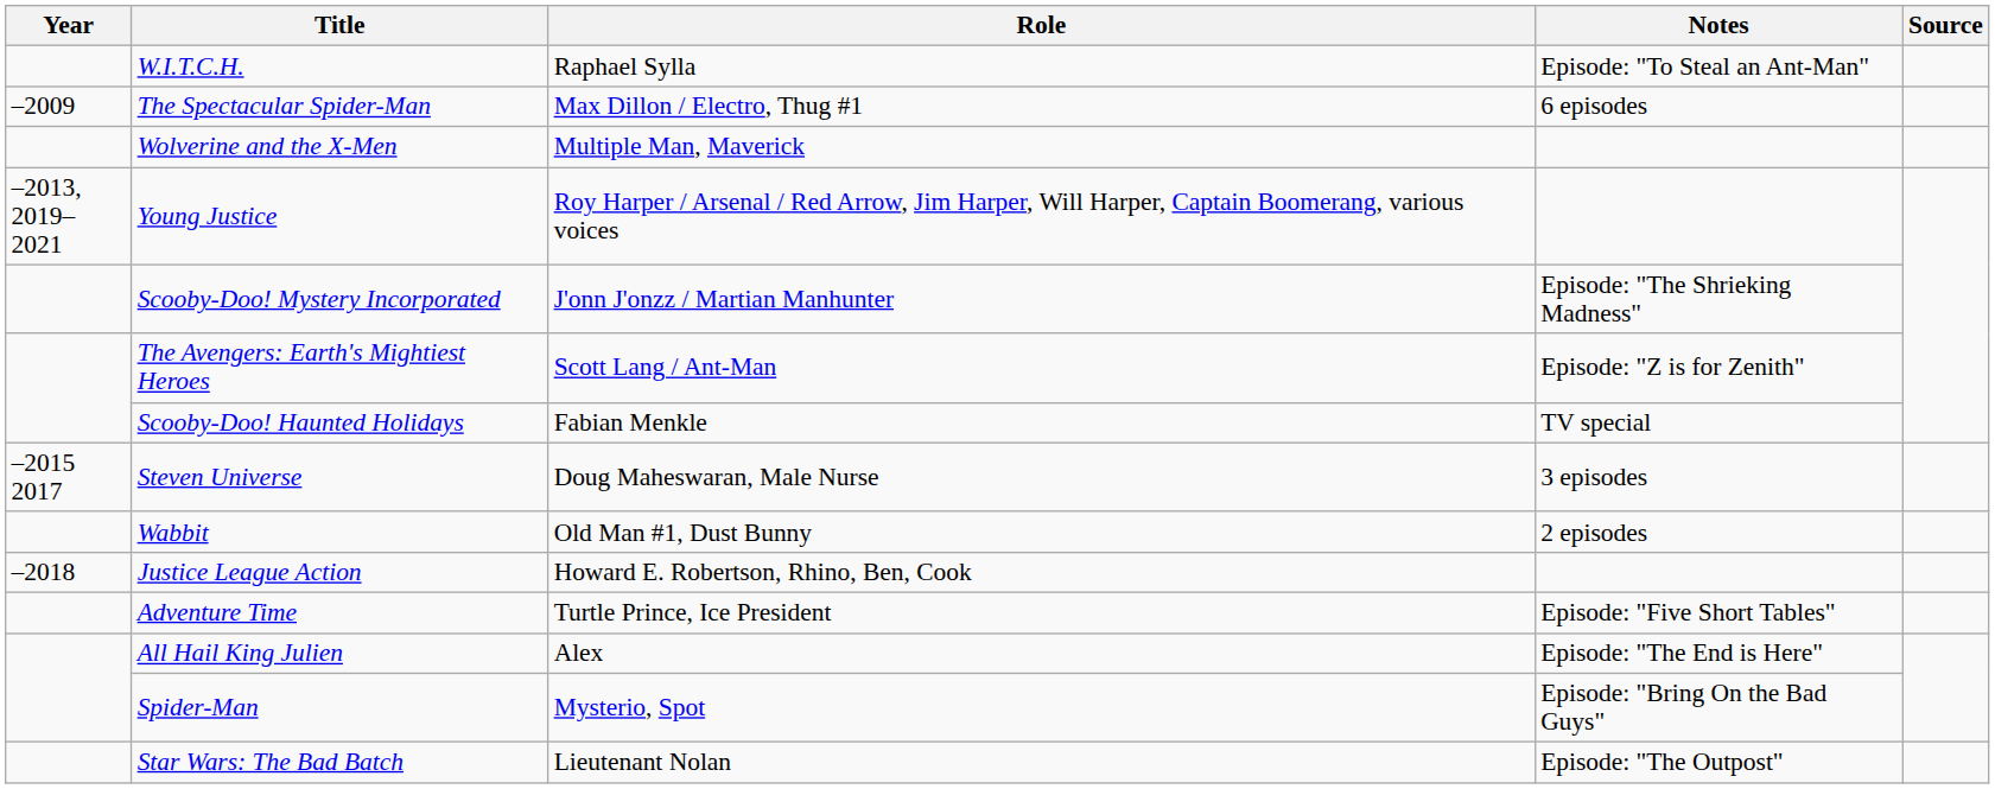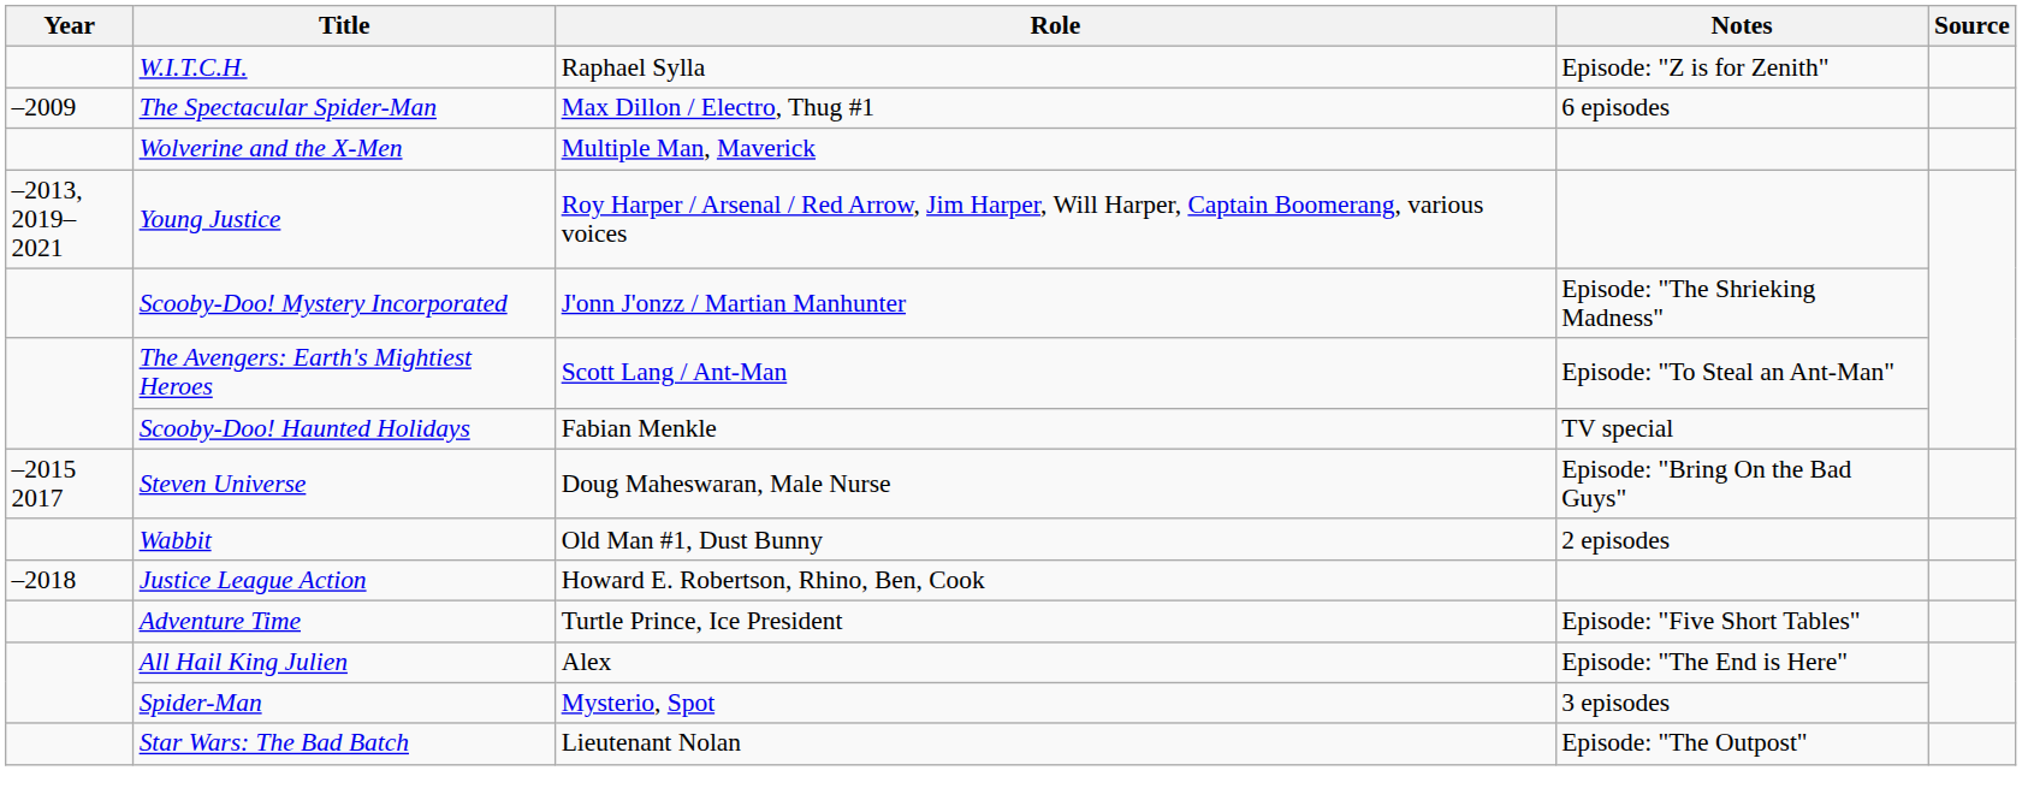 <table class="wikitable sortable plainrowheaders">
 <tr>
 <th>Year</th>
 <th>Title</th>
 <th>Role</th>
 <th class="unsortable">Notes</th>
 <th class="unsortable">Source</th>
 </tr>
 <tr>
 <td></td>
 <td><em><a href='#'>W.I.T.C.H.</a></em></td>
 <td>Raphael Sylla</td>
-<td>Episode: "To Steal an Ant-Man"</td>
+<td>Episode: "Z is for Zenith"</td>
 <td> </td>
 </tr>
 <tr>
 <td>–2009</td>
 <td><em><a href='#'>The Spectacular Spider-Man</a></em></td>
 <td><a href='#'>Max Dillon / Electro</a>, Thug #1</td>
 <td>6 episodes</td>
 <td></td>
 </tr>
 <tr>
 <td></td>
 <td><em><a href='#'>Wolverine and the X-Men</a></em></td>
 <td><a href='#'>Multiple Man</a>, <a href='#'>Maverick</a></td>
 <td></td>
 <td></td>
 </tr>
 <tr>
 <td>–2013,<br>2019–2021</td>
 <td><em><a href='#'>Young Justice</a></em></td>
 <td><a href='#'>Roy Harper / Arsenal / Red Arrow</a>, <a href='#'>Jim Harper</a>, Will Harper, <a href='#'>Captain Boomerang</a>, various voices</td>
 <td></td>
 <td rowspan="4"></td>
 </tr>
 <tr>
 <td></td>
 <td><em><a href='#'>Scooby-Doo! Mystery Incorporated</a></em></td>
 <td><a href='#'>J'onn J'onzz / Martian Manhunter</a></td>
 <td>Episode: "The Shrieking Madness"</td>
 </tr>
 <tr>
 <td rowspan="2"></td>
 <td><em><a href='#'>The Avengers: Earth's Mightiest Heroes</a></em></td>
 <td><a href='#'>Scott Lang / Ant-Man</a></td>
-<td>Episode: "Z is for Zenith"</td>
+<td>Episode: "To Steal an Ant-Man"</td>
 </tr>
 <tr>
 <td><em><a href='#'>Scooby-Doo! Haunted Holidays</a></em></td>
 <td>Fabian Menkle</td>
 <td>TV special</td>
 </tr>
 <tr>
 <td>–2015<br>2017</td>
 <td><em><a href='#'>Steven Universe</a></em></td>
 <td>Doug Maheswaran, Male Nurse</td>
-<td>3 episodes</td>
+<td>Episode: "Bring On the Bad Guys"</td>
 <td></td>
 </tr>
 <tr>
 <td></td>
 <td><em><a href='#'>Wabbit</a></em></td>
 <td>Old Man #1, Dust Bunny</td>
 <td>2 episodes</td>
 <td></td>
 </tr>
 <tr>
 <td>–2018</td>
 <td><em><a href='#'>Justice League Action</a></em></td>
 <td>Howard E. Robertson, Rhino, Ben, Cook</td>
 <td></td>
 <td></td>
 </tr>
 <tr>
 <td></td>
 <td><em><a href='#'>Adventure Time</a></em></td>
 <td>Turtle Prince, Ice President</td>
 <td>Episode: "Five Short Tables"</td>
 <td></td>
 </tr>
 <tr>
 <td rowspan="2"></td>
 <td><em><a href='#'>All Hail King Julien</a></em></td>
 <td>Alex</td>
 <td>Episode: "The End is Here"</td>
 <td rowspan="2"></td>
 </tr>
 <tr>
 <td><em><a href='#'>Spider-Man</a></em></td>
 <td><a href='#'>Mysterio</a>, <a href='#'>Spot</a></td>
-<td>Episode: "Bring On the Bad Guys"</td>
+<td>3 episodes</td>
 </tr>
 <tr>
 <td></td>
 <td><em><a href='#'>Star Wars: The Bad Batch</a></em></td>
 <td>Lieutenant Nolan</td>
 <td>Episode: "The Outpost"</td>
 <td></td>
 </tr>
 </table>
